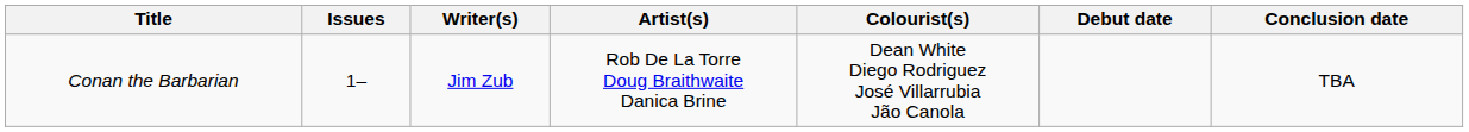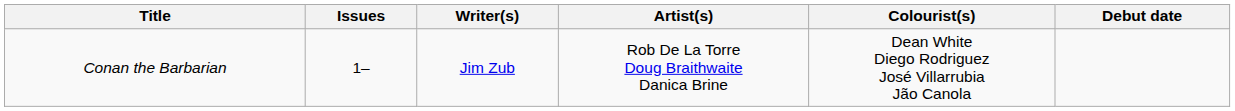 <table class="wikitable" width="100%" style="text-align: center;">
 <tr>
 <th scope="col">Title</th>
 <th scope="col">Issues</th>
 <th scope="col">Writer(s)</th>
 <th scope="col">Artist(s)</th>
 <th scope="col">Colourist(s)</th>
 <th scope="col">Debut date</th>
-<th scope="col">Conclusion date</th>
 </tr>
 <tr>
 <td><em>Conan the Barbarian</em></td>
 <td>1–</td>
 <td><a href='#'>Jim Zub</a></td>
 <td>Rob De La Torre<br><a href='#'>Doug Braithwaite</a><br>Danica Brine</td>
 <td>Dean White<br>Diego Rodriguez<br>José Villarrubia<br>Jão Canola</td>
 <td></td>
-<td>TBA</td>
 </tr>
 </table>
